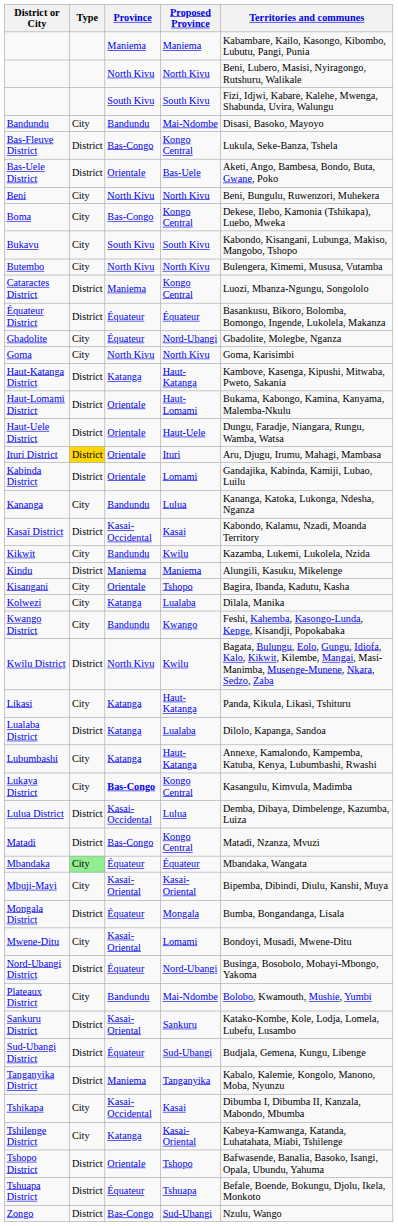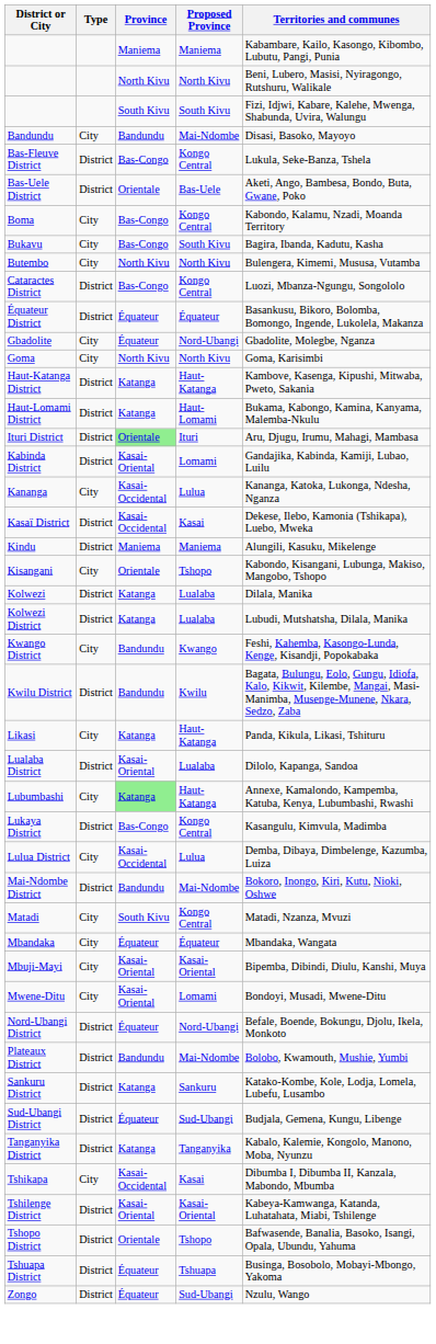 <table class="wikitable sortable">
 <tr>
 <th>District or City</th>
 <th>Type</th>
 <th><a href='#'>Province</a></th>
 <th><a href='#'>Proposed Province</a></th>
 <th><a href='#'>Territories and communes</a></th>
 </tr>
 <tr>
 <td></td>
 <td></td>
 <td><a href='#'>Maniema</a></td>
 <td><a href='#'>Maniema</a></td>
 <td>Kabambare, Kailo, Kasongo, Kibombo, Lubutu, Pangi, Punia</td>
 </tr>
 <tr>
 <td></td>
 <td></td>
 <td><a href='#'>North Kivu</a></td>
 <td><a href='#'>North Kivu</a></td>
 <td>Beni, Lubero, Masisi, Nyiragongo, Rutshuru, Walikale</td>
 </tr>
 <tr>
 <td></td>
 <td></td>
 <td><a href='#'>South Kivu</a></td>
 <td><a href='#'>South Kivu</a></td>
 <td>Fizi, Idjwi, Kabare, Kalehe, Mwenga, Shabunda, Uvira, Walungu</td>
 </tr>
 <tr>
 <td><a href='#'>Bandundu</a></td>
 <td>City</td>
 <td><a href='#'>Bandundu</a></td>
 <td><a href='#'>Mai-Ndombe</a></td>
 <td>Disasi, Basoko, Mayoyo</td>
 </tr>
 <tr>
 <td><a href='#'>Bas-Fleuve District</a></td>
 <td>District</td>
 <td><a href='#'>Bas-Congo</a></td>
 <td><a href='#'>Kongo Central</a></td>
 <td>Lukula, Seke-Banza, Tshela</td>
 </tr>
 <tr>
 <td><a href='#'>Bas-Uele District</a></td>
 <td>District</td>
 <td><a href='#'>Orientale</a></td>
 <td><a href='#'>Bas-Uele</a></td>
 <td>Aketi, Ango, Bambesa, Bondo, Buta, <a href='#'>Gwane</a>, Poko</td>
 </tr>
 <tr>
-<td><a href='#'>Beni</a></td>
-<td>City</td>
-<td><a href='#'>North Kivu</a></td>
-<td><a href='#'>North Kivu</a></td>
-<td>Beni, Bungulu, Ruwenzori, Muhekera</td>
-</tr>
-<tr>
 <td><a href='#'>Boma</a></td>
 <td>City</td>
 <td><a href='#'>Bas-Congo</a></td>
 <td><a href='#'>Kongo Central</a></td>
-<td>Dekese, Ilebo, Kamonia (Tshikapa), Luebo, Mweka</td>
+<td>Kabondo, Kalamu, Nzadi, Moanda Territory</td>
 </tr>
 <tr>
 <td><a href='#'>Bukavu</a></td>
 <td>City</td>
+<td><a href='#'>Bas-Congo</a></td>
 <td><a href='#'>South Kivu</a></td>
-<td><a href='#'>South Kivu</a></td>
-<td>Kabondo, Kisangani, Lubunga, Makiso, Mangobo, Tshopo</td>
+<td>Bagira, Ibanda, Kadutu, Kasha</td>
 </tr>
 <tr>
 <td><a href='#'>Butembo</a></td>
 <td>City</td>
 <td><a href='#'>North Kivu</a></td>
 <td><a href='#'>North Kivu</a></td>
 <td>Bulengera, Kimemi, Mususa, Vutamba</td>
 </tr>
 <tr>
 <td><a href='#'>Cataractes District</a></td>
 <td>District</td>
-<td><a href='#'>Maniema</a></td>
+<td><a href='#'>Bas-Congo</a></td>
 <td><a href='#'>Kongo Central</a></td>
 <td>Luozi, Mbanza-Ngungu, Songololo</td>
 </tr>
 <tr>
 <td><a href='#'>Équateur District</a></td>
 <td>District</td>
 <td><a href='#'>Équateur</a></td>
 <td><a href='#'>Équateur</a></td>
 <td>Basankusu, Bikoro, Bolomba, Bomongo, Ingende, Lukolela, Makanza</td>
 </tr>
 <tr>
 <td><a href='#'>Gbadolite</a></td>
 <td>City</td>
 <td><a href='#'>Équateur</a></td>
 <td><a href='#'>Nord-Ubangi</a></td>
 <td>Gbadolite, Molegbe, Nganza</td>
 </tr>
 <tr>
 <td><a href='#'>Goma</a></td>
 <td>City</td>
 <td><a href='#'>North Kivu</a></td>
 <td><a href='#'>North Kivu</a></td>
 <td>Goma, Karisimbi</td>
 </tr>
 <tr>
 <td><a href='#'>Haut-Katanga District</a></td>
 <td>District</td>
 <td><a href='#'>Katanga</a></td>
 <td><a href='#'>Haut-Katanga</a></td>
 <td>Kambove, Kasenga, Kipushi, Mitwaba, Pweto, Sakania</td>
 </tr>
 <tr>
 <td><a href='#'>Haut-Lomami District</a></td>
 <td>District</td>
-<td><a href='#'>Orientale</a></td>
+<td><a href='#'>Katanga</a></td>
 <td><a href='#'>Haut-Lomami</a></td>
 <td>Bukama, Kabongo, Kamina, Kanyama, Malemba-Nkulu</td>
 </tr>
 <tr>
-<td><a href='#'>Haut-Uele District</a></td>
+<td><a href='#'>Ituri District</a></td>
 <td>District</td>
-<td><a href='#'>Orientale</a></td>
-<td><a href='#'>Haut-Uele</a></td>
-<td>Dungu, Faradje, Niangara, Rungu, Wamba, Watsa</td>
-</tr>
-<tr>
-<td><a href='#'>Ituri District</a></td>
-<td style="background: gold;">District</td>
-<td><a href='#'>Orientale</a></td>
+<td style="background: lightgreen;"><a href='#'>Orientale</a></td>
 <td><a href='#'>Ituri</a></td>
 <td>Aru, Djugu, Irumu, Mahagi, Mambasa</td>
 </tr>
 <tr>
 <td><a href='#'>Kabinda District</a></td>
 <td>District</td>
-<td><a href='#'>Orientale</a></td>
+<td><a href='#'>Kasai-Oriental</a></td>
 <td><a href='#'>Lomami</a></td>
 <td>Gandajika, Kabinda, Kamiji, Lubao, Luilu</td>
 </tr>
 <tr>
 <td><a href='#'>Kananga</a></td>
 <td>City</td>
-<td><a href='#'>Bandundu</a></td>
+<td><a href='#'>Kasai-Occidental</a></td>
 <td><a href='#'>Lulua</a></td>
 <td>Kananga, Katoka, Lukonga, Ndesha, Nganza</td>
 </tr>
 <tr>
 <td><a href='#'>Kasaï District</a></td>
 <td>District</td>
 <td><a href='#'>Kasai-Occidental</a></td>
 <td><a href='#'>Kasai</a></td>
-<td>Kabondo, Kalamu, Nzadi, Moanda Territory</td>
-</tr>
-<tr>
-<td><a href='#'>Kikwit</a></td>
-<td>City</td>
-<td><a href='#'>Bandundu</a></td>
-<td><a href='#'>Kwilu</a></td>
-<td>Kazamba, Lukemi, Lukolela, Nzida</td>
+<td>Dekese, Ilebo, Kamonia (Tshikapa), Luebo, Mweka</td>
 </tr>
 <tr>
 <td><a href='#'>Kindu</a></td>
 <td>District</td>
 <td><a href='#'>Maniema</a></td>
 <td><a href='#'>Maniema</a></td>
 <td>Alungili, Kasuku, Mikelenge</td>
 </tr>
 <tr>
 <td><a href='#'>Kisangani</a></td>
 <td>City</td>
 <td><a href='#'>Orientale</a></td>
 <td><a href='#'>Tshopo</a></td>
-<td>Bagira, Ibanda, Kadutu, Kasha</td>
+<td>Kabondo, Kisangani, Lubunga, Makiso, Mangobo, Tshopo</td>
 </tr>
 <tr>
 <td><a href='#'>Kolwezi</a></td>
-<td>City</td>
+<td>District</td>
 <td><a href='#'>Katanga</a></td>
 <td><a href='#'>Lualaba</a></td>
 <td>Dilala, Manika</td>
+</tr>
+<tr>
+<td><a href='#'>Kolwezi District</a></td>
+<td>District</td>
+<td><a href='#'>Katanga</a></td>
+<td><a href='#'>Lualaba</a></td>
+<td>Lubudi, Mutshatsha, Dilala, Manika</td>
 </tr>
 <tr>
 <td><a href='#'>Kwango District</a></td>
 <td>City</td>
 <td><a href='#'>Bandundu</a></td>
 <td><a href='#'>Kwango</a></td>
 <td>Feshi, <a href='#'>Kahemba</a>, <a href='#'>Kasongo-Lunda</a>, <a href='#'>Kenge</a>, Kisandji, Popokabaka</td>
 </tr>
 <tr>
 <td><a href='#'>Kwilu District</a></td>
 <td>District</td>
-<td><a href='#'>North Kivu</a></td>
+<td><a href='#'>Bandundu</a></td>
 <td><a href='#'>Kwilu</a></td>
 <td>Bagata, <a href='#'>Bulungu</a>, <a href='#'>Eolo</a>, <a href='#'>Gungu</a>, <a href='#'>Idiofa</a>, <a href='#'>Kalo</a>, <a href='#'>Kikwit</a>, Kilembe, <a href='#'>Mangai</a>, Masi-Manimba, <a href='#'>Musenge-Munene</a>, <a href='#'>Nkara</a>, <a href='#'>Sedzo</a>, <a href='#'>Zaba</a></td>
 </tr>
 <tr>
 <td><a href='#'>Likasi</a></td>
 <td>City</td>
 <td><a href='#'>Katanga</a></td>
 <td><a href='#'>Haut-Katanga</a></td>
 <td>Panda, Kikula, Likasi, Tshituru</td>
 </tr>
 <tr>
 <td><a href='#'>Lualaba District</a></td>
 <td>District</td>
-<td><a href='#'>Katanga</a></td>
+<td><a href='#'>Kasai-Oriental</a></td>
 <td><a href='#'>Lualaba</a></td>
 <td>Dilolo, Kapanga, Sandoa</td>
 </tr>
 <tr>
 <td><a href='#'>Lubumbashi</a></td>
 <td>City</td>
-<td><a href='#'>Katanga</a></td>
+<td style="background: lightgreen;"><a href='#'>Katanga</a></td>
 <td><a href='#'>Haut-Katanga</a></td>
 <td>Annexe, Kamalondo, Kampemba, Katuba, Kenya, Lubumbashi, Rwashi</td>
 </tr>
 <tr>
 <td><a href='#'>Lukaya District</a></td>
-<td>City</td>
-<td><strong><a href='#'>Bas-Congo</a></strong></td>
+<td>District</td>
+<td><a href='#'>Bas-Congo</a></td>
 <td><a href='#'>Kongo Central</a></td>
 <td>Kasangulu, Kimvula, Madimba</td>
 </tr>
 <tr>
 <td><a href='#'>Lulua District</a></td>
-<td>District</td>
+<td>City</td>
 <td><a href='#'>Kasai-Occidental</a></td>
 <td><a href='#'>Lulua</a></td>
 <td>Demba, Dibaya, Dimbelenge, Kazumba, Luiza</td>
 </tr>
 <tr>
+<td><a href='#'>Mai-Ndombe District</a></td>
+<td>District</td>
+<td><a href='#'>Bandundu</a></td>
+<td><a href='#'>Mai-Ndombe</a></td>
+<td><a href='#'>Bokoro</a>, <a href='#'>Inongo</a>, <a href='#'>Kiri</a>, <a href='#'>Kutu</a>, <a href='#'>Nioki</a>, <a href='#'>Oshwe</a></td>
+</tr>
+<tr>
 <td><a href='#'>Matadi</a></td>
-<td>District</td>
-<td><a href='#'>Bas-Congo</a></td>
+<td>City</td>
+<td><a href='#'>South Kivu</a></td>
 <td><a href='#'>Kongo Central</a></td>
 <td>Matadi, Nzanza, Mvuzi</td>
 </tr>
 <tr>
 <td><a href='#'>Mbandaka</a></td>
-<td style="background: lightgreen;">City</td>
+<td>City</td>
 <td><a href='#'>Équateur</a></td>
 <td><a href='#'>Équateur</a></td>
 <td>Mbandaka, Wangata</td>
 </tr>
 <tr>
 <td><a href='#'>Mbuji-Mayi</a></td>
 <td>City</td>
 <td><a href='#'>Kasai-Oriental</a></td>
 <td><a href='#'>Kasai-Oriental</a></td>
 <td>Bipemba, Dibindi, Diulu, Kanshi, Muya</td>
-</tr>
-<tr>
-<td><a href='#'>Mongala District</a></td>
-<td>District</td>
-<td><a href='#'>Équateur</a></td>
-<td><a href='#'>Mongala</a></td>
-<td>Bumba, Bongandanga, Lisala</td>
 </tr>
 <tr>
 <td><a href='#'>Mwene-Ditu</a></td>
 <td>City</td>
 <td><a href='#'>Kasai-Oriental</a></td>
 <td><a href='#'>Lomami</a></td>
 <td>Bondoyi, Musadi, Mwene-Ditu</td>
 </tr>
 <tr>
 <td><a href='#'>Nord-Ubangi District</a></td>
 <td>District</td>
 <td><a href='#'>Équateur</a></td>
 <td><a href='#'>Nord-Ubangi</a></td>
-<td>Businga, Bosobolo, Mobayi-Mbongo, Yakoma</td>
+<td>Befale, Boende, Bokungu, Djolu, Ikela, Monkoto</td>
 </tr>
 <tr>
 <td><a href='#'>Plateaux District</a></td>
-<td>City</td>
+<td>District</td>
 <td><a href='#'>Bandundu</a></td>
 <td><a href='#'>Mai-Ndombe</a></td>
 <td><a href='#'>Bolobo</a>, Kwamouth, <a href='#'>Mushie</a>, <a href='#'>Yumbi</a></td>
 </tr>
 <tr>
 <td><a href='#'>Sankuru District</a></td>
 <td>District</td>
-<td><a href='#'>Kasai-Oriental</a></td>
+<td><a href='#'>Katanga</a></td>
 <td><a href='#'>Sankuru</a></td>
 <td>Katako-Kombe, Kole, Lodja, Lomela, Lubefu, Lusambo</td>
 </tr>
 <tr>
 <td><a href='#'>Sud-Ubangi District</a></td>
 <td>District</td>
 <td><a href='#'>Équateur</a></td>
 <td><a href='#'>Sud-Ubangi</a></td>
 <td>Budjala, Gemena, Kungu, Libenge</td>
 </tr>
 <tr>
 <td><a href='#'>Tanganyika District</a></td>
 <td>District</td>
-<td><a href='#'>Maniema</a></td>
+<td><a href='#'>Katanga</a></td>
 <td><a href='#'>Tanganyika</a></td>
 <td>Kabalo, Kalemie, Kongolo, Manono, Moba, Nyunzu</td>
 </tr>
 <tr>
 <td><a href='#'>Tshikapa</a></td>
 <td>City</td>
 <td><a href='#'>Kasai-Occidental</a></td>
 <td><a href='#'>Kasai</a></td>
 <td>Dibumba I, Dibumba II, Kanzala, Mabondo, Mbumba</td>
 </tr>
 <tr>
 <td><a href='#'>Tshilenge District</a></td>
-<td>City</td>
-<td><a href='#'>Katanga</a></td>
+<td>District</td>
+<td><a href='#'>Kasai-Oriental</a></td>
 <td><a href='#'>Kasai-Oriental</a></td>
 <td>Kabeya-Kamwanga, Katanda, Luhatahata, Miabi, Tshilenge</td>
 </tr>
 <tr>
 <td><a href='#'>Tshopo District</a></td>
 <td>District</td>
 <td><a href='#'>Orientale</a></td>
 <td><a href='#'>Tshopo</a></td>
 <td>Bafwasende, Banalia, Basoko, Isangi, Opala, Ubundu, Yahuma</td>
 </tr>
 <tr>
 <td><a href='#'>Tshuapa District</a></td>
 <td>District</td>
 <td><a href='#'>Équateur</a></td>
 <td><a href='#'>Tshuapa</a></td>
-<td>Befale, Boende, Bokungu, Djolu, Ikela, Monkoto</td>
+<td>Businga, Bosobolo, Mobayi-Mbongo, Yakoma</td>
 </tr>
 <tr>
 <td><a href='#'>Zongo</a></td>
 <td>District</td>
-<td><a href='#'>Bas-Congo</a></td>
+<td><a href='#'>Équateur</a></td>
 <td><a href='#'>Sud-Ubangi</a></td>
 <td>Nzulu, Wango</td>
 </tr>
 </table>
